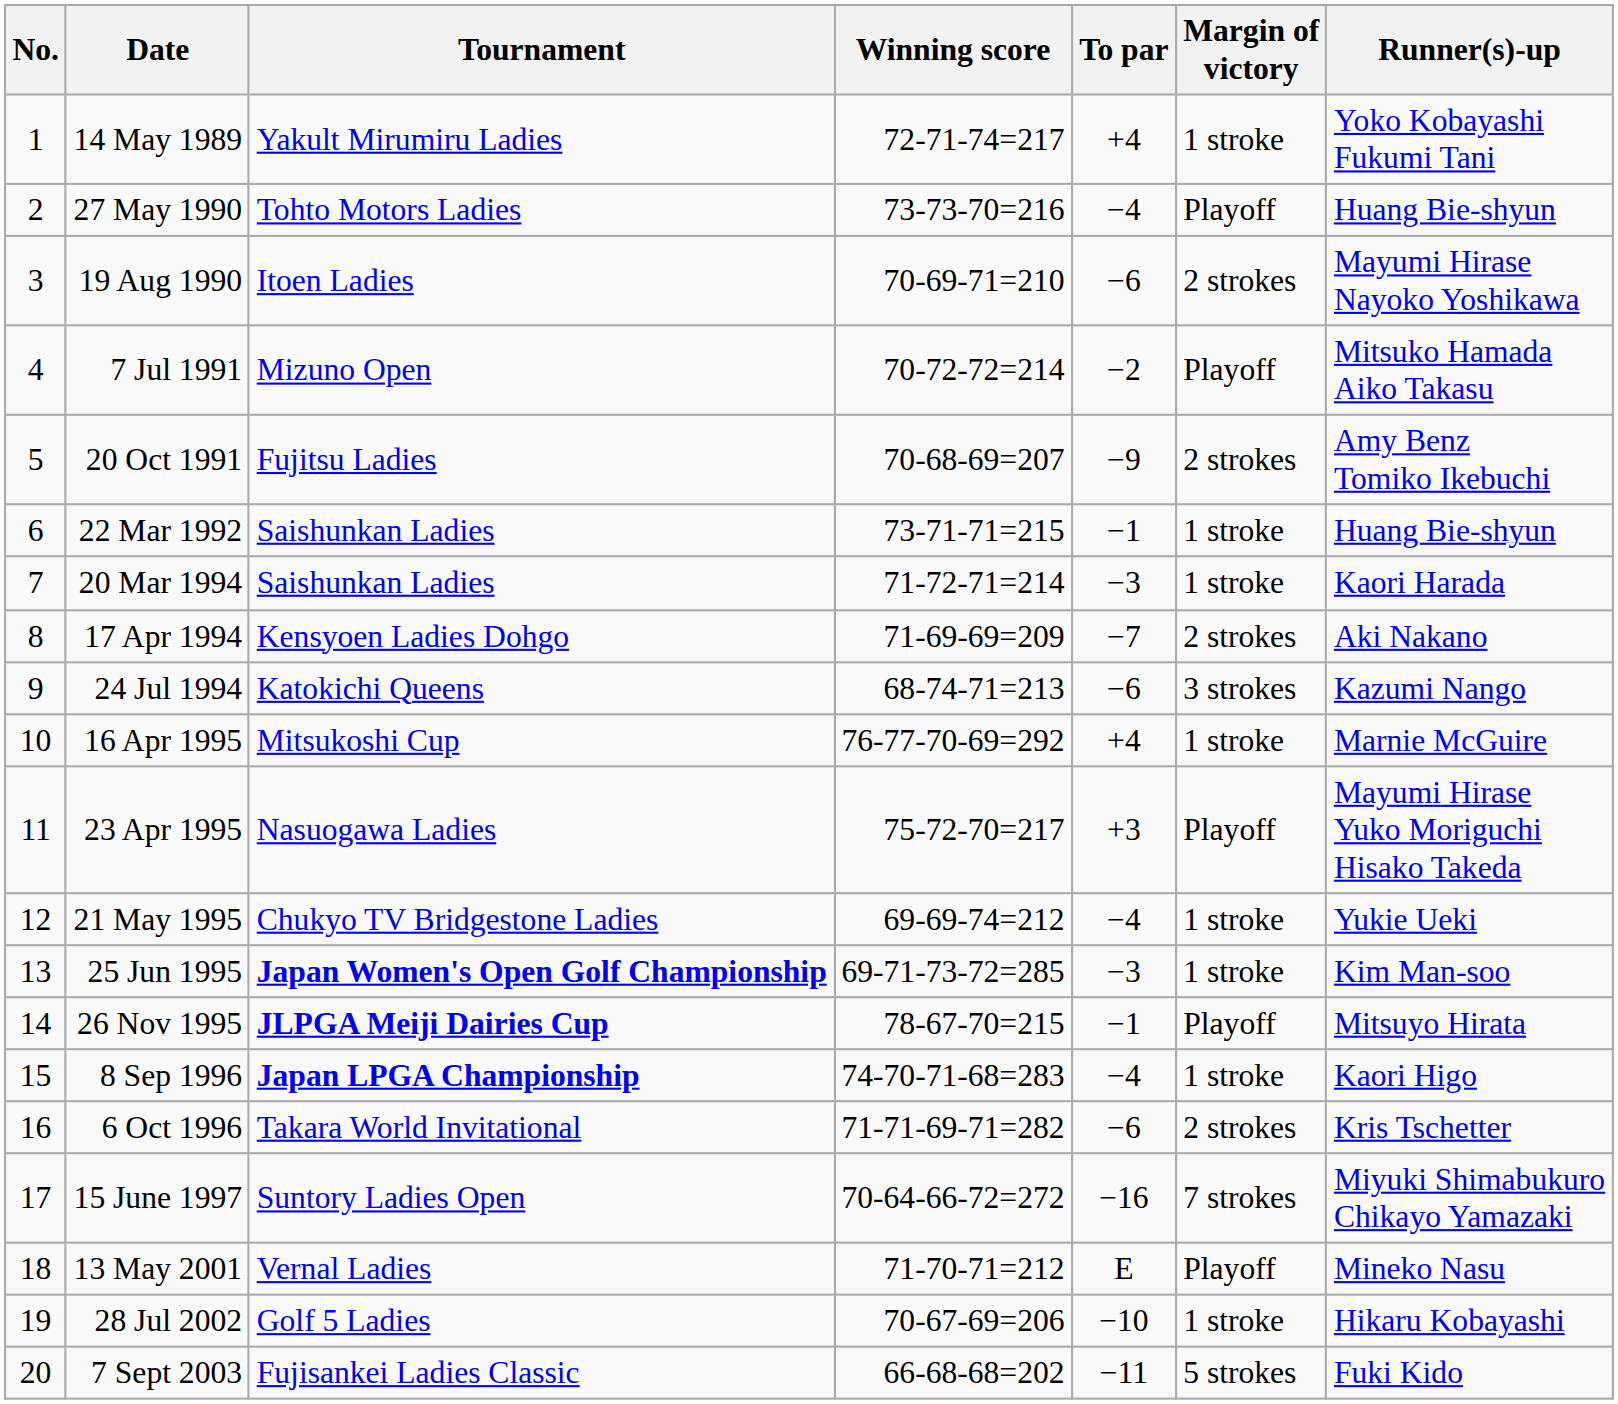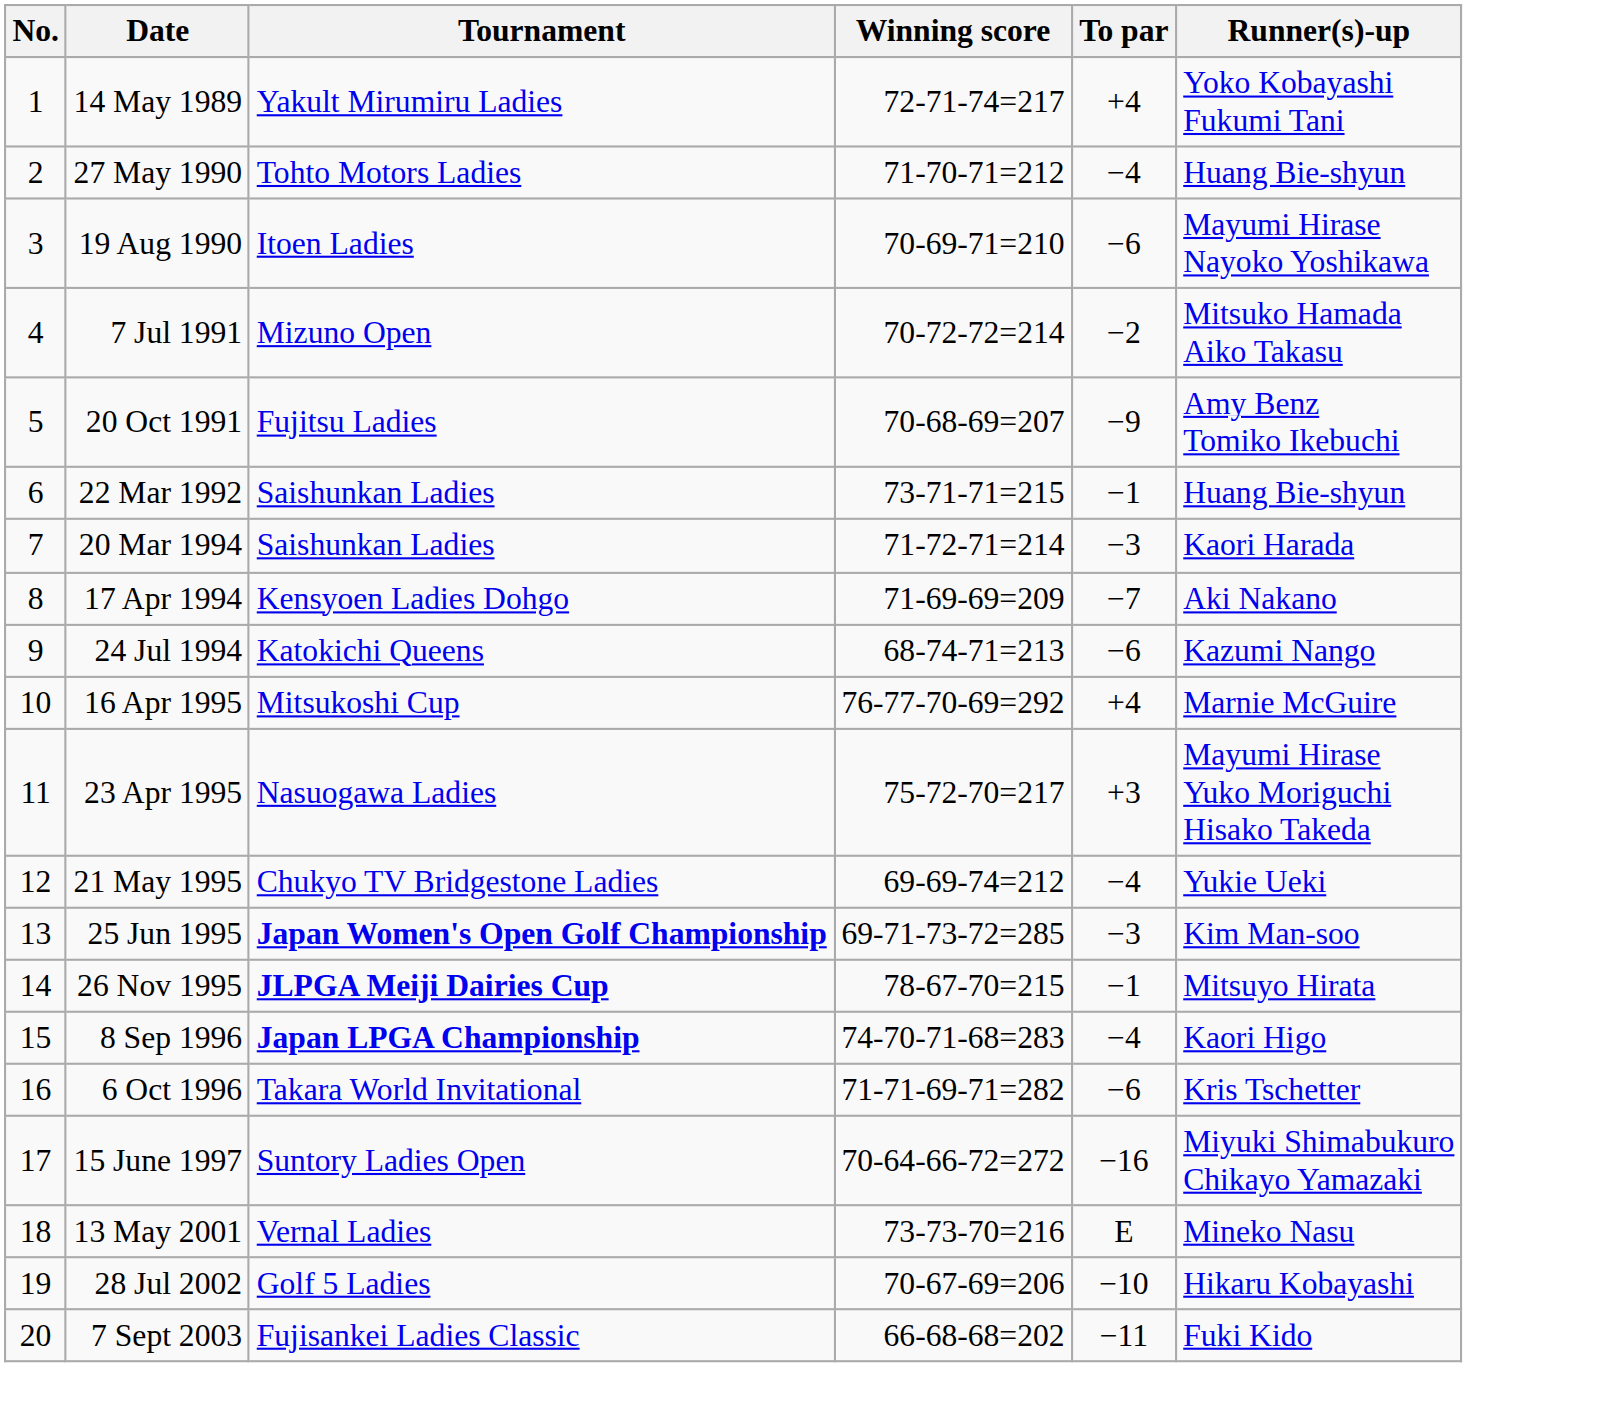 <table class="wikitable" style="font-size:95%;">
 <tr>
 <th>No.</th>
 <th>Date</th>
 <th>Tournament</th>
 <th>Winning score</th>
 <th>To par</th>
-<th>Margin of<br>victory</th>
 <th>Runner(s)-up</th>
 </tr>
 <tr>
 <td align=center>1</td>
 <td align=right>14 May 1989</td>
 <td><a href='#'>Yakult Mirumiru Ladies</a></td>
 <td align=right>72-71-74=217</td>
 <td align=center>+4</td>
-<td>1 stroke</td>
 <td> <a href='#'>Yoko Kobayashi</a><br> <a href='#'>Fukumi Tani</a></td>
 </tr>
 <tr>
 <td align=center>2</td>
 <td align=right>27 May 1990</td>
 <td><a href='#'>Tohto Motors Ladies</a></td>
-<td align=right>73-73-70=216</td>
+<td align=right>71-70-71=212</td>
 <td align=center>−4</td>
-<td>Playoff</td>
 <td> <a href='#'>Huang Bie-shyun</a></td>
 </tr>
 <tr>
 <td align=center>3</td>
 <td align=right>19 Aug 1990</td>
 <td><a href='#'>Itoen Ladies</a></td>
 <td align=right>70-69-71=210</td>
 <td align=center>−6</td>
-<td>2 strokes</td>
 <td> <a href='#'>Mayumi Hirase</a><br> <a href='#'>Nayoko Yoshikawa</a></td>
 </tr>
 <tr>
 <td align=center>4</td>
 <td align=right>7 Jul 1991</td>
 <td><a href='#'>Mizuno Open</a></td>
 <td align=right>70-72-72=214</td>
 <td align=center>−2</td>
-<td>Playoff</td>
 <td> <a href='#'>Mitsuko Hamada</a><br> <a href='#'>Aiko Takasu</a></td>
 </tr>
 <tr>
 <td align=center>5</td>
 <td align=right>20 Oct 1991</td>
 <td><a href='#'>Fujitsu Ladies</a></td>
 <td align=right>70-68-69=207</td>
 <td align=center>−9</td>
-<td>2 strokes</td>
 <td> <a href='#'>Amy Benz</a><br> <a href='#'>Tomiko Ikebuchi</a></td>
 </tr>
 <tr>
 <td align=center>6</td>
 <td align=right>22 Mar 1992</td>
 <td><a href='#'>Saishunkan Ladies</a></td>
 <td align=right>73-71-71=215</td>
 <td align=center>−1</td>
-<td>1 stroke</td>
 <td> <a href='#'>Huang Bie-shyun</a></td>
 </tr>
 <tr>
 <td align=center>7</td>
 <td align=right>20 Mar 1994</td>
 <td><a href='#'>Saishunkan Ladies</a></td>
 <td align=right>71-72-71=214</td>
 <td align=center>−3</td>
-<td>1 stroke</td>
 <td> <a href='#'>Kaori Harada</a></td>
 </tr>
 <tr>
 <td align=center>8</td>
 <td align=right>17 Apr 1994</td>
 <td><a href='#'>Kensyoen Ladies Dohgo</a></td>
 <td align=right>71-69-69=209</td>
 <td align=center>−7</td>
-<td>2 strokes</td>
 <td> <a href='#'>Aki Nakano</a></td>
 </tr>
 <tr>
 <td align=center>9</td>
 <td align=right>24 Jul 1994</td>
 <td><a href='#'>Katokichi Queens</a></td>
 <td align=right>68-74-71=213</td>
 <td align=center>−6</td>
-<td>3 strokes</td>
 <td> <a href='#'>Kazumi Nango</a></td>
 </tr>
 <tr>
 <td align=center>10</td>
 <td align=right>16 Apr 1995</td>
 <td><a href='#'>Mitsukoshi Cup</a></td>
 <td align=right>76-77-70-69=292</td>
 <td align=center>+4</td>
-<td>1 stroke</td>
 <td> <a href='#'>Marnie McGuire</a></td>
 </tr>
 <tr>
 <td align=center>11</td>
 <td align=right>23 Apr 1995</td>
 <td><a href='#'>Nasuogawa Ladies</a></td>
 <td align=right>75-72-70=217</td>
 <td align=center>+3</td>
-<td>Playoff</td>
 <td> <a href='#'>Mayumi Hirase</a><br> <a href='#'>Yuko Moriguchi</a><br> <a href='#'>Hisako Takeda</a></td>
 </tr>
 <tr>
 <td align=center>12</td>
 <td align=right>21 May 1995</td>
 <td><a href='#'>Chukyo TV Bridgestone Ladies</a></td>
 <td align=right>69-69-74=212</td>
 <td align=center>−4</td>
-<td>1 stroke</td>
 <td> <a href='#'>Yukie Ueki</a></td>
 </tr>
 <tr>
 <td align=center>13</td>
 <td align=right>25 Jun 1995</td>
 <td><strong><a href='#'>Japan Women's Open Golf Championship</a></strong></td>
 <td align=right>69-71-73-72=285</td>
 <td align=center>−3</td>
-<td>1 stroke</td>
 <td> <a href='#'>Kim Man-soo</a></td>
 </tr>
 <tr>
 <td align=center>14</td>
 <td align=right>26 Nov 1995</td>
 <td><strong><a href='#'>JLPGA Meiji Dairies Cup</a></strong></td>
 <td align=right>78-67-70=215</td>
 <td align=center>−1</td>
-<td>Playoff</td>
 <td> <a href='#'>Mitsuyo Hirata</a></td>
 </tr>
 <tr>
 <td align=center>15</td>
 <td align=right>8 Sep 1996</td>
 <td><strong><a href='#'>Japan LPGA Championship</a></strong></td>
 <td align=right>74-70-71-68=283</td>
 <td align=center>−4</td>
-<td>1 stroke</td>
 <td> <a href='#'>Kaori Higo</a></td>
 </tr>
 <tr>
 <td align=center>16</td>
 <td align=right>6 Oct 1996</td>
 <td><a href='#'>Takara World Invitational</a></td>
 <td align=right>71-71-69-71=282</td>
 <td align=center>−6</td>
-<td>2 strokes</td>
 <td> <a href='#'>Kris Tschetter</a></td>
 </tr>
 <tr>
 <td align=center>17</td>
 <td align=right>15 June 1997</td>
 <td><a href='#'>Suntory Ladies Open</a></td>
 <td align=right>70-64-66-72=272</td>
 <td align=center>−16</td>
-<td>7 strokes</td>
 <td> <a href='#'>Miyuki Shimabukuro</a><br> <a href='#'>Chikayo Yamazaki</a></td>
 </tr>
 <tr>
 <td align=center>18</td>
 <td align=right>13 May 2001</td>
 <td><a href='#'>Vernal Ladies</a></td>
-<td align=right>71-70-71=212</td>
+<td align=right>73-73-70=216</td>
 <td align=center>E</td>
-<td>Playoff</td>
 <td> <a href='#'>Mineko Nasu</a></td>
 </tr>
 <tr>
 <td align=center>19</td>
 <td align=right>28 Jul 2002</td>
 <td><a href='#'>Golf 5 Ladies</a></td>
 <td align=right>70-67-69=206</td>
 <td align=center>−10</td>
-<td>1 stroke</td>
 <td> <a href='#'>Hikaru Kobayashi</a></td>
 </tr>
 <tr>
 <td align=center>20</td>
 <td align=right>7 Sept 2003</td>
 <td><a href='#'>Fujisankei Ladies Classic</a></td>
 <td align=right>66-68-68=202</td>
 <td align=center>−11</td>
-<td>5 strokes</td>
 <td> <a href='#'>Fuki Kido</a></td>
 </tr>
 </table>
